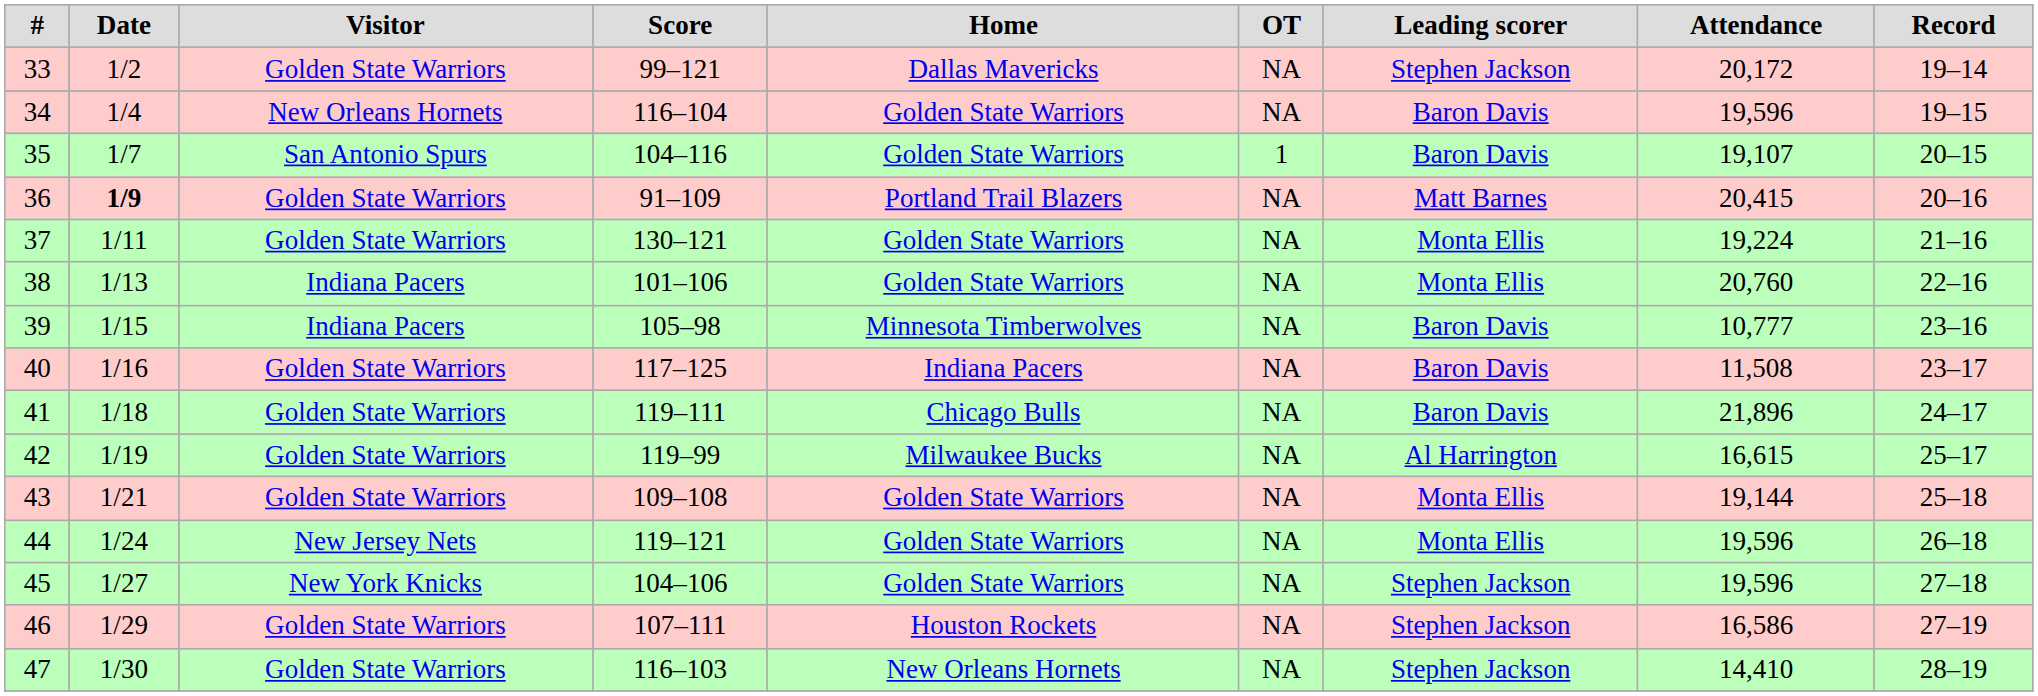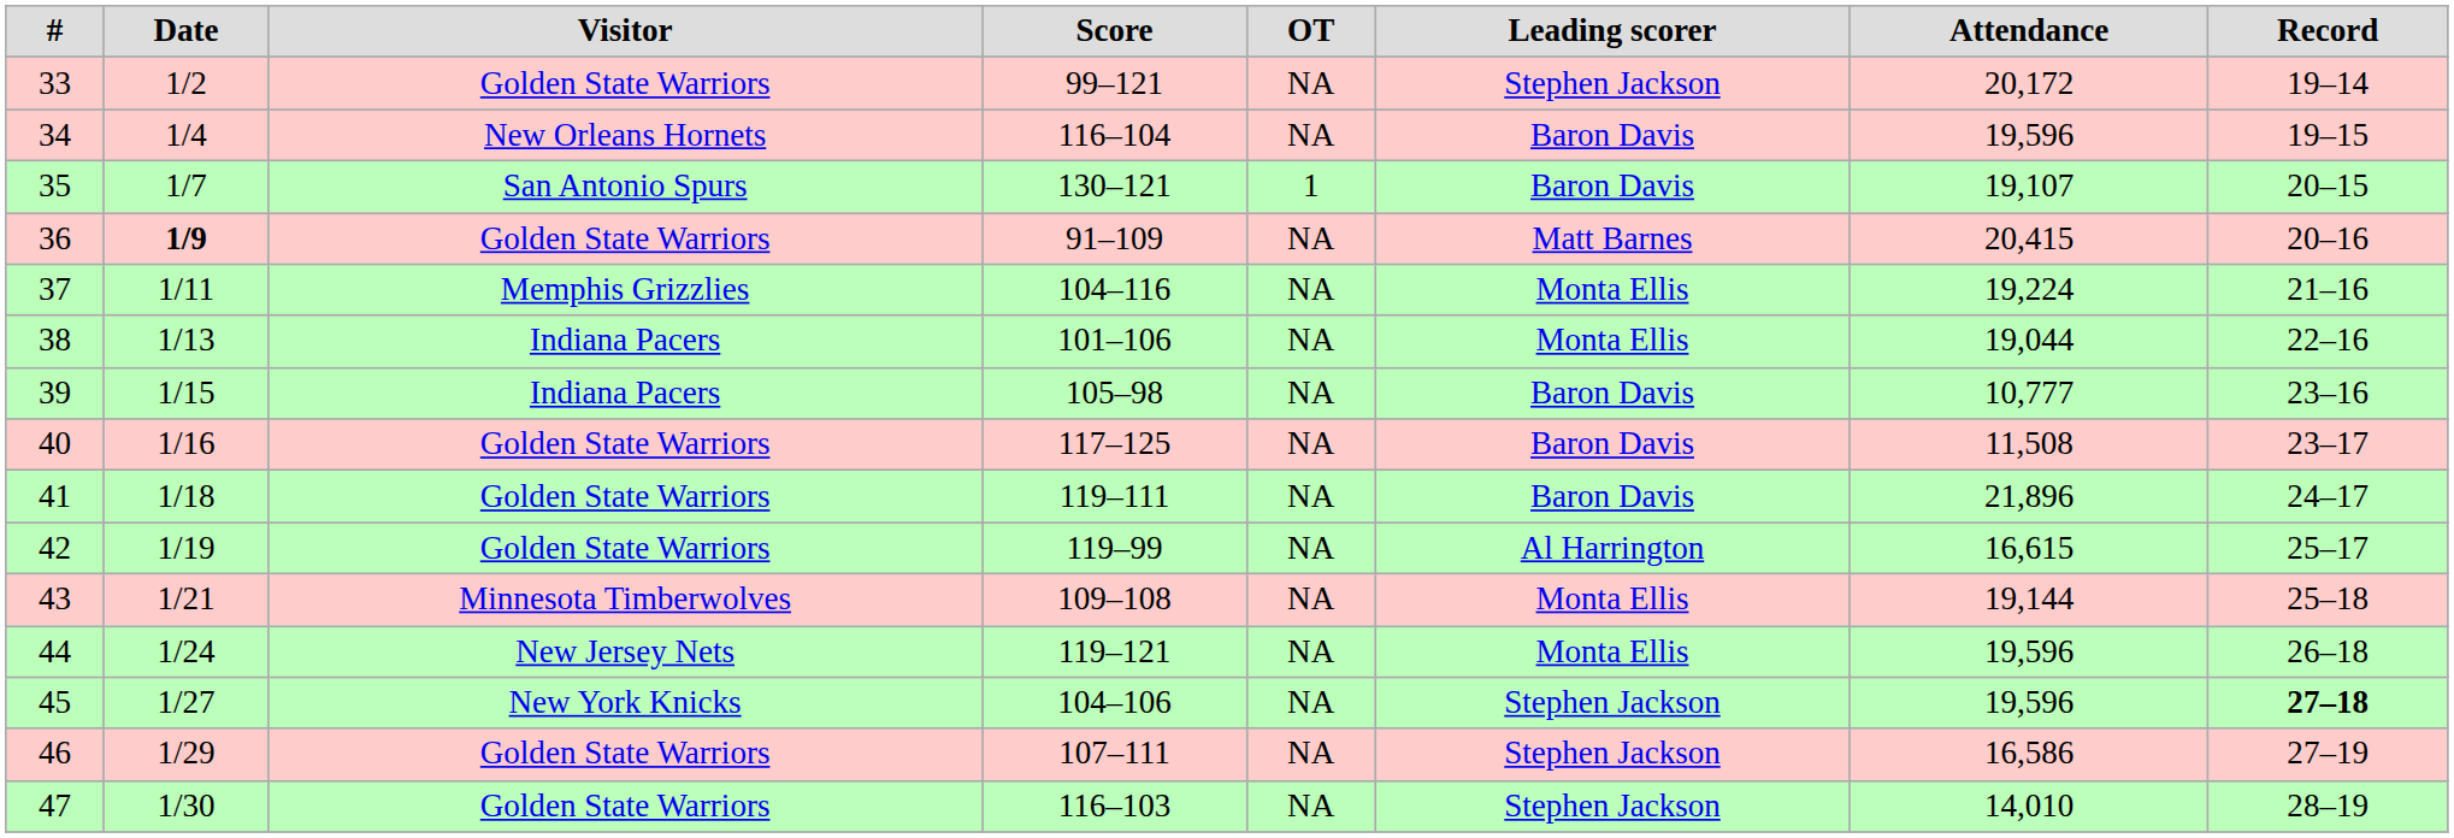 <table class="wikitable" width="95%" style="text-align:center;">
 <tr bgcolor="#dddddd">
 <td><strong>#</strong></td>
 <td><strong>Date</strong></td>
 <td><strong>Visitor</strong></td>
 <td><strong>Score</strong></td>
-<td><strong>Home</strong></td>
 <td><strong>OT</strong></td>
 <td><strong>Leading scorer</strong></td>
 <td><strong>Attendance</strong></td>
 <td><strong>Record</strong></td>
 </tr>
 <tr bgcolor="ffcccc">
 <td>33</td>
 <td>1/2</td>
 <td><a href='#'>Golden State Warriors</a></td>
 <td>99–121</td>
-<td><a href='#'>Dallas Mavericks</a></td>
 <td>NA</td>
 <td><a href='#'>Stephen Jackson</a></td>
 <td>20,172</td>
 <td>19–14</td>
 </tr>
 <tr bgcolor="ffcccc">
 <td>34</td>
 <td>1/4</td>
 <td><a href='#'>New Orleans Hornets</a></td>
 <td>116–104</td>
-<td><a href='#'>Golden State Warriors</a></td>
 <td>NA</td>
 <td><a href='#'>Baron Davis</a></td>
 <td>19,596</td>
 <td>19–15</td>
 </tr>
 <tr bgcolor="bbffbb">
 <td>35</td>
 <td>1/7</td>
 <td><a href='#'>San Antonio Spurs</a></td>
-<td>104–116</td>
-<td><a href='#'>Golden State Warriors</a></td>
+<td>130–121</td>
 <td>1</td>
 <td><a href='#'>Baron Davis</a></td>
 <td>19,107</td>
 <td>20–15</td>
 </tr>
 <tr bgcolor="ffcccc">
 <td>36</td>
 <td><strong>1/9</strong></td>
 <td><a href='#'>Golden State Warriors</a></td>
 <td>91–109</td>
-<td><a href='#'>Portland Trail Blazers</a></td>
 <td>NA</td>
 <td><a href='#'>Matt Barnes</a></td>
 <td>20,415</td>
 <td>20–16</td>
 </tr>
 <tr bgcolor="bbffbb">
 <td>37</td>
 <td>1/11</td>
-<td><a href='#'>Golden State Warriors</a></td>
-<td>130–121</td>
-<td><a href='#'>Golden State Warriors</a></td>
+<td><a href='#'>Memphis Grizzlies</a></td>
+<td>104–116</td>
 <td>NA</td>
 <td><a href='#'>Monta Ellis</a></td>
 <td>19,224</td>
 <td>21–16</td>
 </tr>
 <tr bgcolor="bbffbb">
 <td>38</td>
 <td>1/13</td>
 <td><a href='#'>Indiana Pacers</a></td>
 <td>101–106</td>
-<td><a href='#'>Golden State Warriors</a></td>
 <td>NA</td>
 <td><a href='#'>Monta Ellis</a></td>
-<td>20,760</td>
+<td>19,044</td>
 <td>22–16</td>
 </tr>
 <tr bgcolor="bbffbb">
 <td>39</td>
 <td>1/15</td>
 <td><a href='#'>Indiana Pacers</a></td>
 <td>105–98</td>
-<td><a href='#'>Minnesota Timberwolves</a></td>
 <td>NA</td>
 <td><a href='#'>Baron Davis</a></td>
 <td>10,777</td>
 <td>23–16</td>
 </tr>
 <tr bgcolor="ffcccc">
 <td>40</td>
 <td>1/16</td>
 <td><a href='#'>Golden State Warriors</a></td>
 <td>117–125</td>
-<td><a href='#'>Indiana Pacers</a></td>
 <td>NA</td>
 <td><a href='#'>Baron Davis</a></td>
 <td>11,508</td>
 <td>23–17</td>
 </tr>
 <tr bgcolor="bbffbb">
 <td>41</td>
 <td>1/18</td>
 <td><a href='#'>Golden State Warriors</a></td>
 <td>119–111</td>
-<td><a href='#'>Chicago Bulls</a></td>
 <td>NA</td>
 <td><a href='#'>Baron Davis</a></td>
 <td>21,896</td>
 <td>24–17</td>
 </tr>
 <tr bgcolor="bbffbb">
 <td>42</td>
 <td>1/19</td>
 <td><a href='#'>Golden State Warriors</a></td>
 <td>119–99</td>
-<td><a href='#'>Milwaukee Bucks</a></td>
 <td>NA</td>
 <td><a href='#'>Al Harrington</a></td>
 <td>16,615</td>
 <td>25–17</td>
 </tr>
 <tr bgcolor="ffcccc">
 <td>43</td>
 <td>1/21</td>
-<td><a href='#'>Golden State Warriors</a></td>
+<td><a href='#'>Minnesota Timberwolves</a></td>
 <td>109–108</td>
-<td><a href='#'>Golden State Warriors</a></td>
 <td>NA</td>
 <td><a href='#'>Monta Ellis</a></td>
 <td>19,144</td>
 <td>25–18</td>
 </tr>
 <tr bgcolor="bbffbb">
 <td>44</td>
 <td>1/24</td>
 <td><a href='#'>New Jersey Nets</a></td>
 <td>119–121</td>
-<td><a href='#'>Golden State Warriors</a></td>
 <td>NA</td>
 <td><a href='#'>Monta Ellis</a></td>
 <td>19,596</td>
 <td>26–18</td>
 </tr>
 <tr bgcolor="bbffbb">
 <td>45</td>
 <td>1/27</td>
 <td><a href='#'>New York Knicks</a></td>
 <td>104–106</td>
-<td><a href='#'>Golden State Warriors</a></td>
 <td>NA</td>
 <td><a href='#'>Stephen Jackson</a></td>
 <td>19,596</td>
-<td>27–18</td>
+<td><strong>27–18</strong></td>
 </tr>
 <tr bgcolor="ffcccc">
 <td>46</td>
 <td>1/29</td>
 <td><a href='#'>Golden State Warriors</a></td>
 <td>107–111</td>
-<td><a href='#'>Houston Rockets</a></td>
 <td>NA</td>
 <td><a href='#'>Stephen Jackson</a></td>
 <td>16,586</td>
 <td>27–19</td>
 </tr>
 <tr bgcolor="bbffbb">
 <td>47</td>
 <td>1/30</td>
 <td><a href='#'>Golden State Warriors</a></td>
 <td>116–103</td>
-<td><a href='#'>New Orleans Hornets</a></td>
 <td>NA</td>
 <td><a href='#'>Stephen Jackson</a></td>
-<td>14,410</td>
+<td>14,010</td>
 <td>28–19</td>
 </tr>
 </table>
